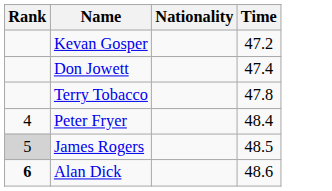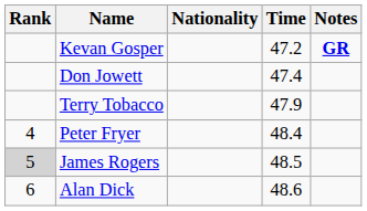 <table class="wikitable sortable" style=" text-align:center">
 <tr>
 <th>Rank</th>
 <th>Name</th>
 <th>Nationality</th>
 <th>Time</th>
+<th>Notes</th>
 </tr>
 <tr>
 <td></td>
 <td align=left><a href='#'>Kevan Gosper</a></td>
 <td align=left></td>
 <td>47.2</td>
+<td><strong><a href='#'>GR</a></strong></td>
 </tr>
 <tr>
 <td></td>
 <td align=left><a href='#'>Don Jowett</a></td>
 <td align=left></td>
 <td>47.4</td>
+<td></td>
 </tr>
 <tr>
 <td></td>
 <td align=left><a href='#'>Terry Tobacco</a></td>
 <td align=left></td>
-<td>47.8</td>
+<td>47.9</td>
+<td></td>
 </tr>
 <tr>
 <td>4</td>
 <td align=left><a href='#'>Peter Fryer</a></td>
 <td align=left></td>
 <td>48.4</td>
+<td></td>
 </tr>
 <tr>
 <td style="background: lightgrey;">5</td>
 <td align=left><a href='#'>James Rogers</a></td>
 <td align=left></td>
 <td>48.5</td>
+<td></td>
 </tr>
 <tr>
-<td><strong>6</strong></td>
+<td>6</td>
 <td align=left><a href='#'>Alan Dick</a></td>
 <td align=left></td>
 <td>48.6</td>
+<td></td>
 </tr>
 </table>
